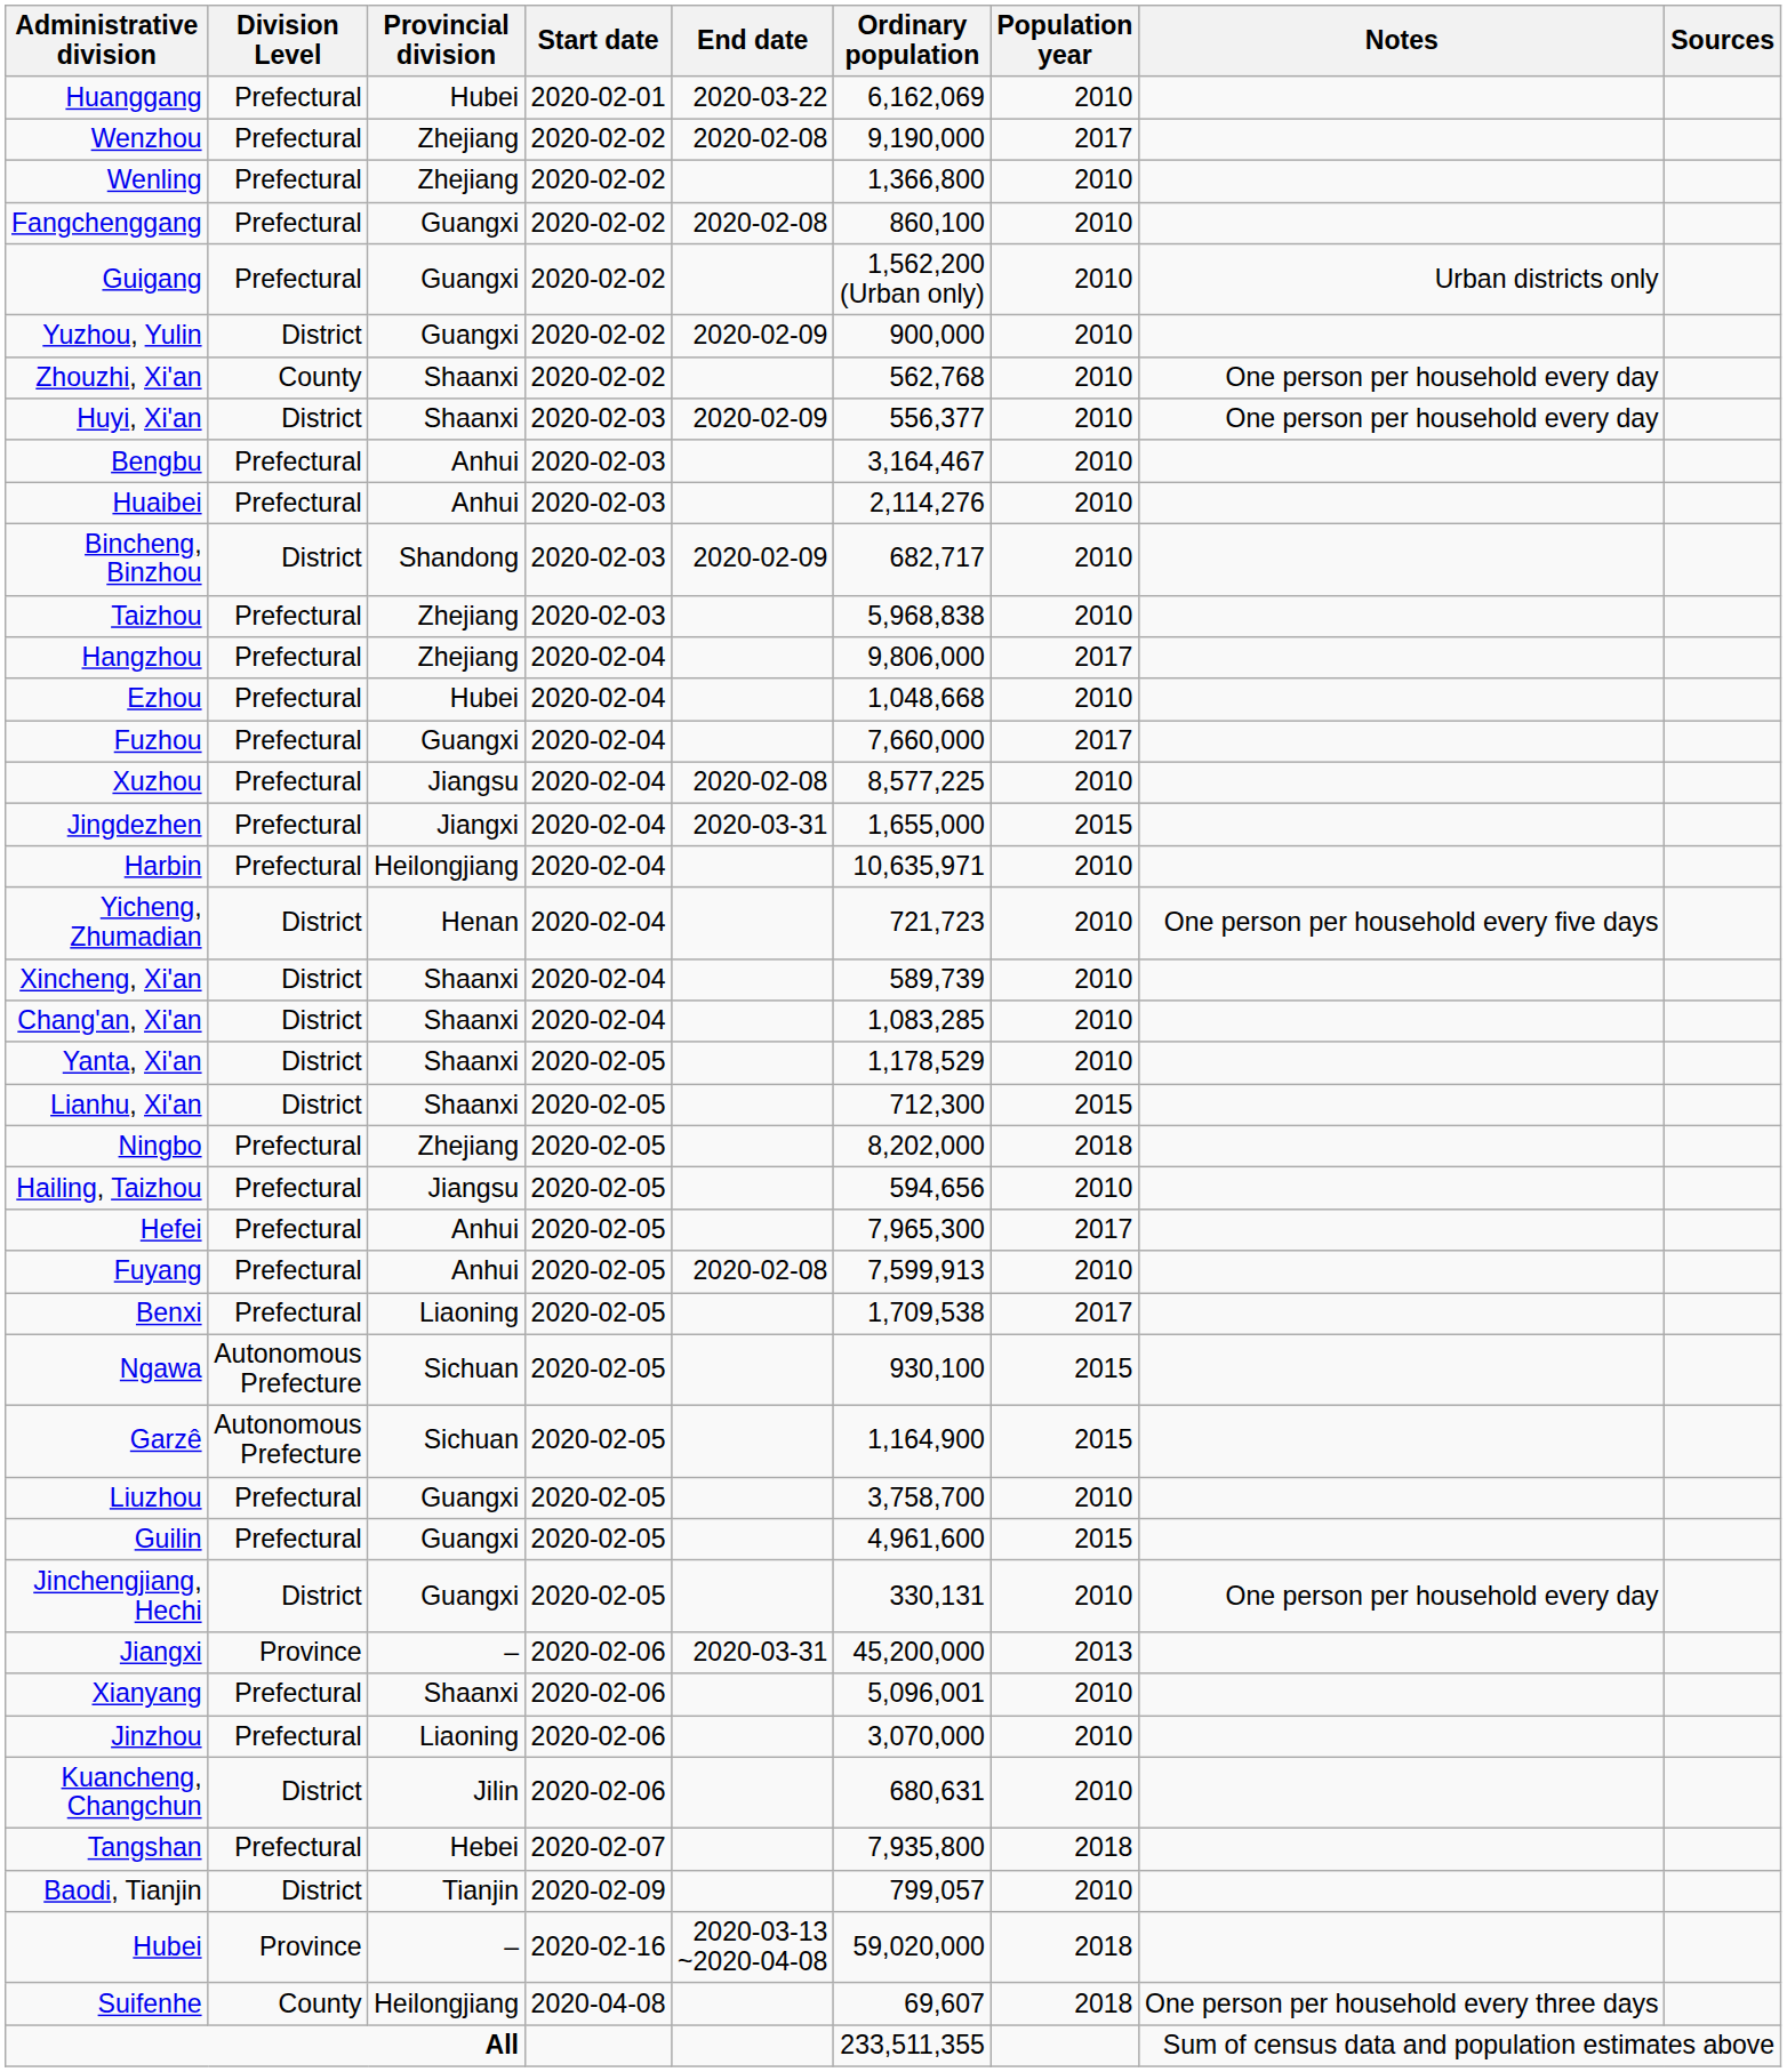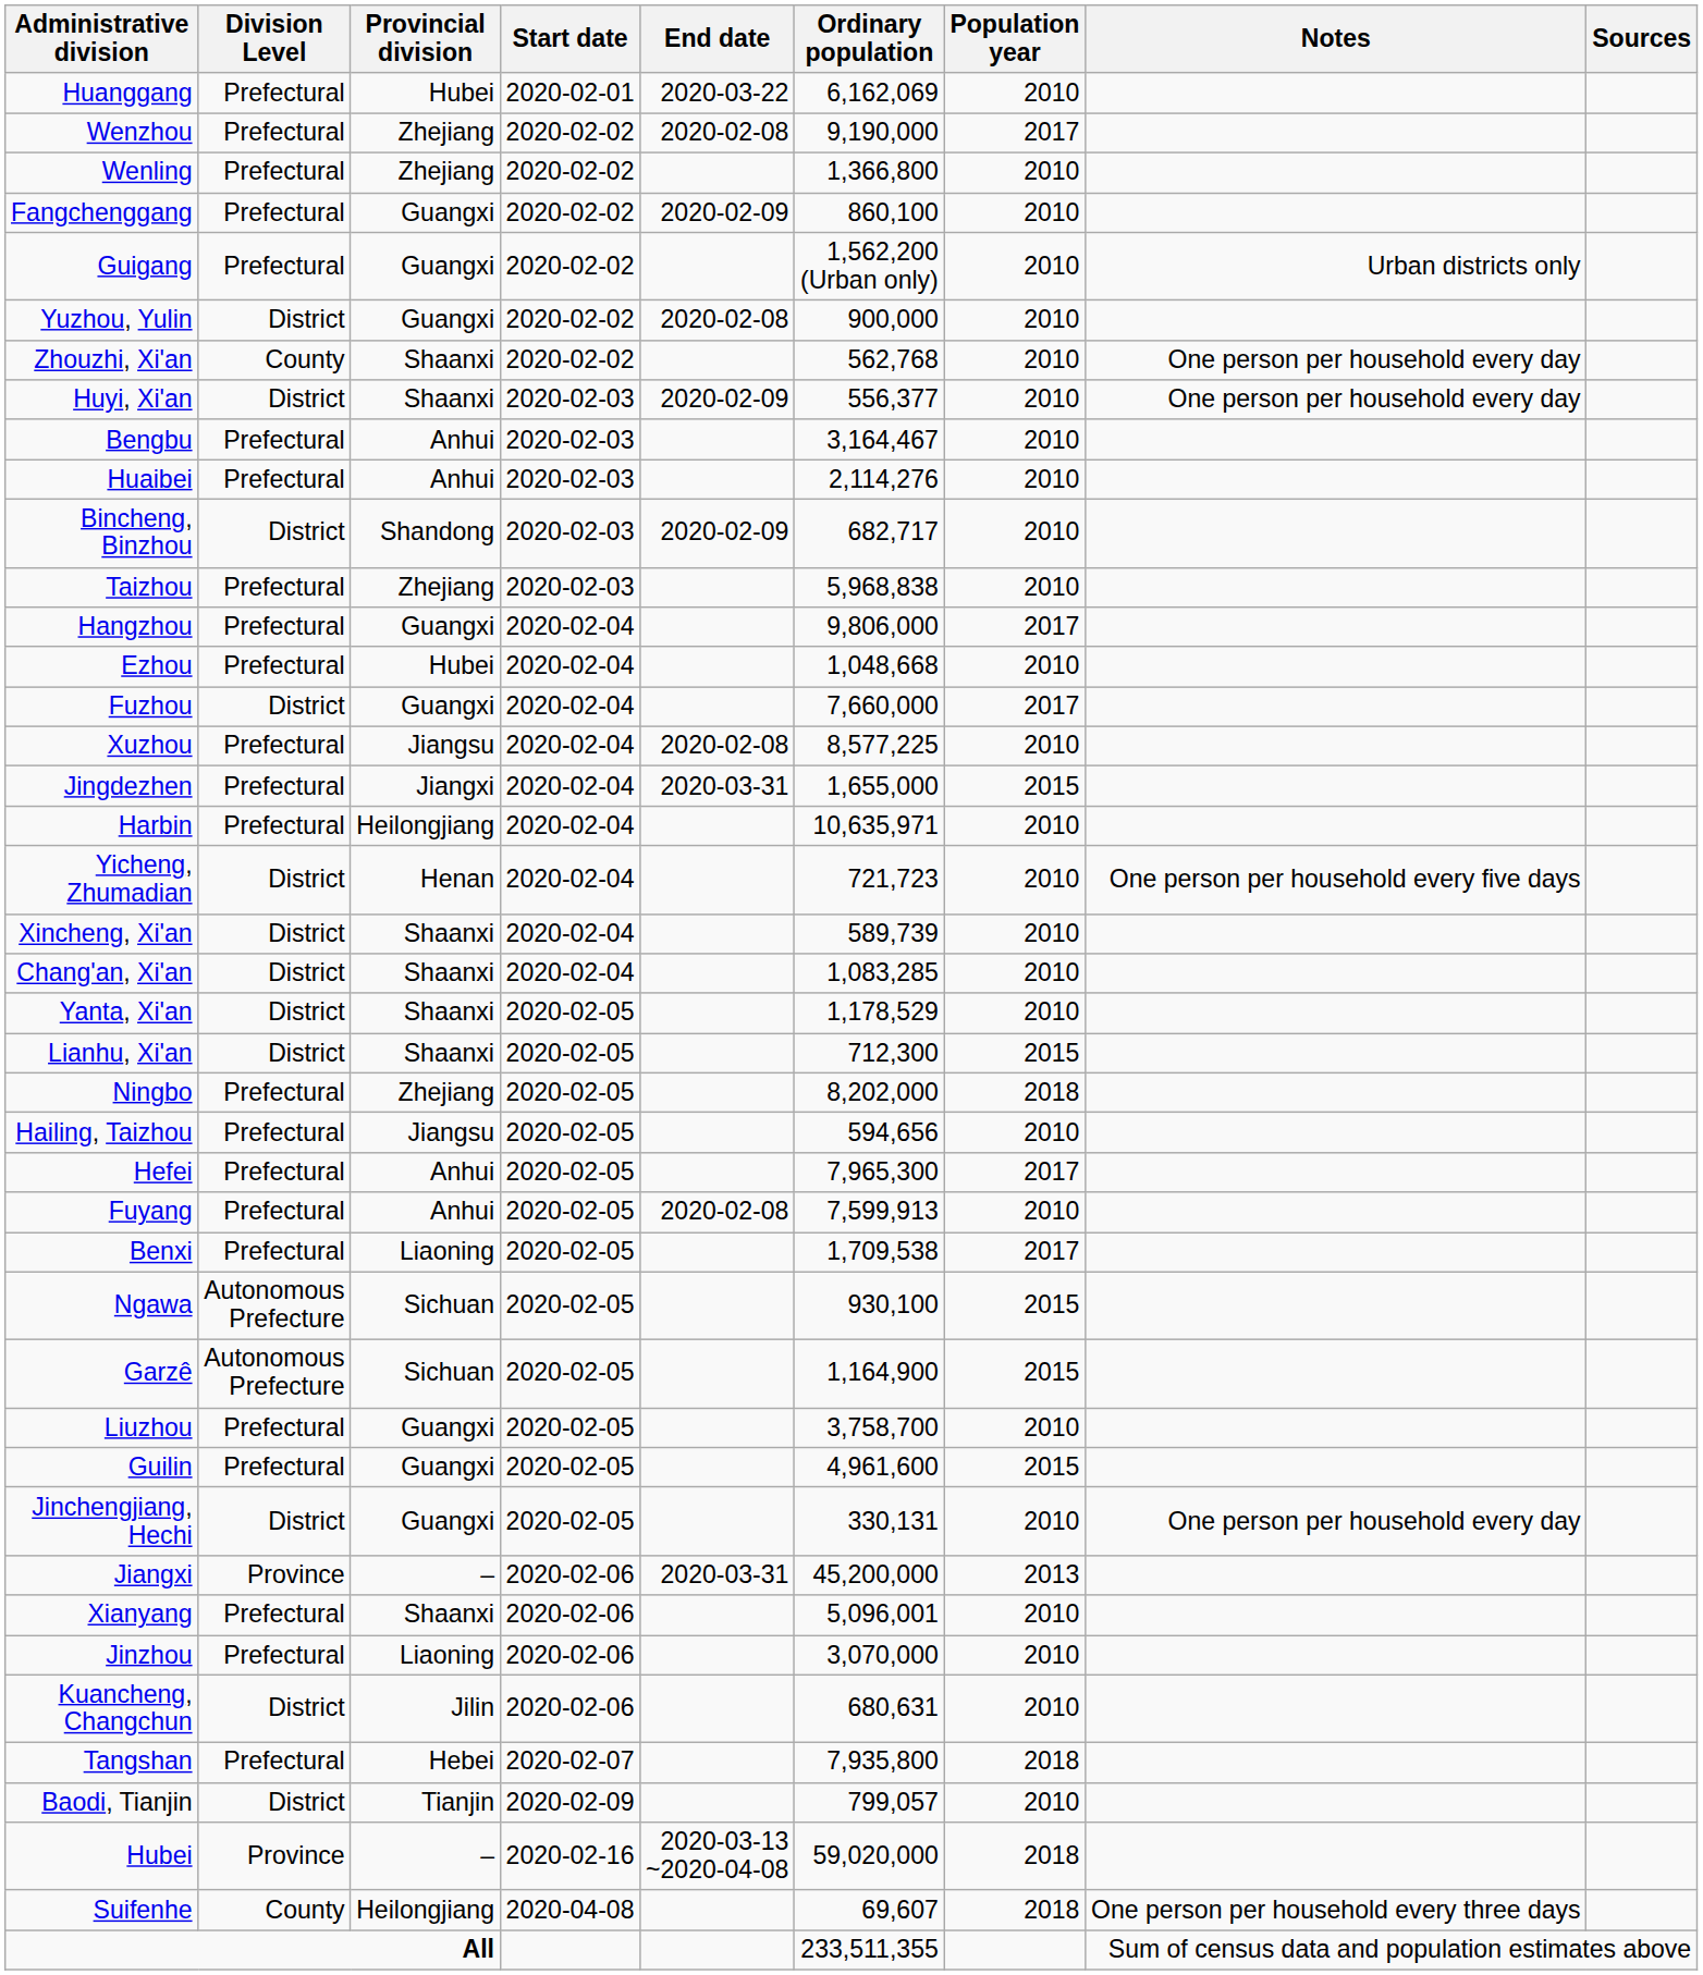 <table class="wikitable sortable mw-collapsible" style="text-align:right">
 <tr>
 <th>Administrative<br>division</th>
 <th>Division<br>Level</th>
 <th>Provincial<br>division</th>
 <th>Start date</th>
 <th>End date</th>
 <th>Ordinary<br>population</th>
 <th>Population<br>year</th>
 <th>Notes</th>
 <th>Sources</th>
 </tr>
 <tr>
 <td><a href='#'>Huanggang</a></td>
 <td>Prefectural</td>
 <td>Hubei</td>
 <td>2020-02-01</td>
 <td>2020-03-22</td>
 <td>6,162,069</td>
 <td>2010</td>
 <td></td>
 <td></td>
 </tr>
 <tr>
 <td><a href='#'>Wenzhou</a></td>
 <td>Prefectural</td>
 <td>Zhejiang</td>
 <td>2020-02-02</td>
 <td>2020-02-08</td>
 <td>9,190,000</td>
 <td>2017</td>
 <td></td>
 <td></td>
 </tr>
 <tr>
 <td><a href='#'>Wenling</a></td>
 <td>Prefectural</td>
 <td>Zhejiang</td>
 <td>2020-02-02</td>
 <td></td>
 <td>1,366,800</td>
 <td>2010</td>
 <td></td>
 <td></td>
 </tr>
 <tr>
 <td><a href='#'>Fangchenggang</a></td>
 <td>Prefectural</td>
 <td>Guangxi</td>
 <td>2020-02-02</td>
-<td>2020-02-08</td>
+<td>2020-02-09</td>
 <td>860,100</td>
 <td>2010</td>
 <td></td>
 <td></td>
 </tr>
 <tr>
 <td><a href='#'>Guigang</a></td>
 <td>Prefectural</td>
 <td>Guangxi</td>
 <td>2020-02-02</td>
 <td></td>
 <td>1,562,200<br>(Urban only)</td>
 <td>2010</td>
 <td>Urban districts only</td>
 <td></td>
 </tr>
 <tr>
 <td><a href='#'>Yuzhou</a>, <a href='#'>Yulin</a></td>
 <td>District</td>
 <td>Guangxi</td>
 <td>2020-02-02</td>
-<td>2020-02-09</td>
+<td>2020-02-08</td>
 <td>900,000</td>
 <td>2010</td>
 <td></td>
 <td></td>
 </tr>
 <tr>
 <td><a href='#'>Zhouzhi</a>, <a href='#'>Xi'an</a></td>
 <td>County</td>
 <td>Shaanxi</td>
 <td>2020-02-02</td>
 <td></td>
 <td>562,768</td>
 <td>2010</td>
 <td>One person per household every day</td>
 <td></td>
 </tr>
 <tr>
 <td><a href='#'>Huyi</a>, <a href='#'>Xi'an</a></td>
 <td>District</td>
 <td>Shaanxi</td>
 <td>2020-02-03</td>
 <td>2020-02-09</td>
 <td>556,377</td>
 <td>2010</td>
 <td>One person per household every day</td>
 <td></td>
 </tr>
 <tr>
 <td><a href='#'>Bengbu</a></td>
 <td>Prefectural</td>
 <td>Anhui</td>
 <td>2020-02-03</td>
 <td></td>
 <td>3,164,467</td>
 <td>2010</td>
 <td></td>
 <td></td>
 </tr>
 <tr>
 <td><a href='#'>Huaibei</a></td>
 <td>Prefectural</td>
 <td>Anhui</td>
 <td>2020-02-03</td>
 <td></td>
 <td>2,114,276</td>
 <td>2010</td>
 <td></td>
 <td></td>
 </tr>
 <tr>
 <td><a href='#'>Bincheng</a>,<br><a href='#'>Binzhou</a></td>
 <td>District</td>
 <td>Shandong</td>
 <td>2020-02-03</td>
 <td>2020-02-09</td>
 <td>682,717</td>
 <td>2010</td>
 <td></td>
 <td></td>
 </tr>
 <tr>
 <td><a href='#'>Taizhou</a></td>
 <td>Prefectural</td>
 <td>Zhejiang</td>
 <td>2020-02-03</td>
 <td></td>
 <td>5,968,838</td>
 <td>2010</td>
 <td></td>
 <td></td>
 </tr>
 <tr>
 <td><a href='#'>Hangzhou</a></td>
 <td>Prefectural</td>
-<td>Zhejiang</td>
+<td>Guangxi</td>
 <td>2020-02-04</td>
 <td></td>
 <td>9,806,000</td>
 <td>2017</td>
 <td></td>
 <td></td>
 </tr>
 <tr>
 <td><a href='#'>Ezhou</a></td>
 <td>Prefectural</td>
 <td>Hubei</td>
 <td>2020-02-04</td>
 <td></td>
 <td>1,048,668</td>
 <td>2010</td>
 <td></td>
 <td></td>
 </tr>
 <tr>
 <td><a href='#'>Fuzhou</a></td>
-<td>Prefectural</td>
+<td>District</td>
 <td>Guangxi</td>
 <td>2020-02-04</td>
 <td></td>
 <td>7,660,000</td>
 <td>2017</td>
 <td></td>
 <td></td>
 </tr>
 <tr>
 <td><a href='#'>Xuzhou</a></td>
 <td>Prefectural</td>
 <td>Jiangsu</td>
 <td>2020-02-04</td>
 <td>2020-02-08</td>
 <td>8,577,225</td>
 <td>2010</td>
 <td></td>
 <td></td>
 </tr>
 <tr>
 <td><a href='#'>Jingdezhen</a></td>
 <td>Prefectural</td>
 <td>Jiangxi</td>
 <td>2020-02-04</td>
 <td>2020-03-31</td>
 <td>1,655,000</td>
 <td>2015</td>
 <td></td>
 <td></td>
 </tr>
 <tr>
 <td><a href='#'>Harbin</a></td>
 <td>Prefectural</td>
 <td>Heilongjiang</td>
 <td>2020-02-04</td>
 <td></td>
 <td>10,635,971</td>
 <td>2010</td>
 <td></td>
 <td></td>
 </tr>
 <tr>
 <td><a href='#'>Yicheng</a>,<br><a href='#'>Zhumadian</a></td>
 <td>District</td>
 <td>Henan</td>
 <td>2020-02-04</td>
 <td></td>
 <td>721,723</td>
 <td>2010</td>
 <td>One person per household every five days</td>
 <td></td>
 </tr>
 <tr>
 <td><a href='#'>Xincheng</a>, <a href='#'>Xi'an</a></td>
 <td>District</td>
 <td>Shaanxi</td>
 <td>2020-02-04</td>
 <td></td>
 <td>589,739</td>
 <td>2010</td>
 <td></td>
 <td></td>
 </tr>
 <tr>
 <td><a href='#'>Chang'an</a>, <a href='#'>Xi'an</a></td>
 <td>District</td>
 <td>Shaanxi</td>
 <td>2020-02-04</td>
 <td></td>
 <td>1,083,285</td>
 <td>2010</td>
 <td></td>
 <td></td>
 </tr>
 <tr>
 <td><a href='#'>Yanta</a>, <a href='#'>Xi'an</a></td>
 <td>District</td>
 <td>Shaanxi</td>
 <td>2020-02-05</td>
 <td></td>
 <td>1,178,529</td>
 <td>2010</td>
 <td></td>
 <td></td>
 </tr>
 <tr>
 <td><a href='#'>Lianhu</a>, <a href='#'>Xi'an</a></td>
 <td>District</td>
 <td>Shaanxi</td>
 <td>2020-02-05</td>
 <td></td>
 <td>712,300</td>
 <td>2015</td>
 <td></td>
 <td></td>
 </tr>
 <tr>
 <td><a href='#'>Ningbo</a></td>
 <td>Prefectural</td>
 <td>Zhejiang</td>
 <td>2020-02-05</td>
 <td></td>
 <td>8,202,000</td>
 <td>2018</td>
 <td></td>
 <td></td>
 </tr>
 <tr>
 <td><a href='#'>Hailing</a>, <a href='#'>Taizhou</a></td>
 <td>Prefectural</td>
 <td>Jiangsu</td>
 <td>2020-02-05</td>
 <td></td>
 <td>594,656</td>
 <td>2010</td>
 <td></td>
 <td></td>
 </tr>
 <tr>
 <td><a href='#'>Hefei</a></td>
 <td>Prefectural</td>
 <td>Anhui</td>
 <td>2020-02-05</td>
 <td></td>
 <td>7,965,300</td>
 <td>2017</td>
 <td></td>
 <td></td>
 </tr>
 <tr>
 <td><a href='#'>Fuyang</a></td>
 <td>Prefectural</td>
 <td>Anhui</td>
 <td>2020-02-05</td>
 <td>2020-02-08</td>
 <td>7,599,913</td>
 <td>2010</td>
 <td></td>
 <td></td>
 </tr>
 <tr>
 <td><a href='#'>Benxi</a></td>
 <td>Prefectural</td>
 <td>Liaoning</td>
 <td>2020-02-05</td>
 <td></td>
 <td>1,709,538</td>
 <td>2017</td>
 <td></td>
 <td></td>
 </tr>
 <tr>
 <td><a href='#'>Ngawa</a></td>
 <td>Autonomous<br>Prefecture</td>
 <td>Sichuan</td>
 <td>2020-02-05</td>
 <td></td>
 <td>930,100</td>
 <td>2015</td>
 <td></td>
 <td></td>
 </tr>
 <tr>
 <td><a href='#'>Garzê</a></td>
 <td>Autonomous<br>Prefecture</td>
 <td>Sichuan</td>
 <td>2020-02-05</td>
 <td></td>
 <td>1,164,900</td>
 <td>2015</td>
 <td></td>
 <td></td>
 </tr>
 <tr>
 <td><a href='#'>Liuzhou</a></td>
 <td>Prefectural</td>
 <td>Guangxi</td>
 <td>2020-02-05</td>
 <td></td>
 <td>3,758,700</td>
 <td>2010</td>
 <td></td>
 <td></td>
 </tr>
 <tr>
 <td><a href='#'>Guilin</a></td>
 <td>Prefectural</td>
 <td>Guangxi</td>
 <td>2020-02-05</td>
 <td></td>
 <td>4,961,600</td>
 <td>2015</td>
 <td></td>
 <td></td>
 </tr>
 <tr>
 <td><a href='#'>Jinchengjiang</a>,<br><a href='#'>Hechi</a></td>
 <td>District</td>
 <td>Guangxi</td>
 <td>2020-02-05</td>
 <td></td>
 <td>330,131</td>
 <td>2010</td>
 <td>One person per household every day</td>
 <td></td>
 </tr>
 <tr>
 <td><a href='#'>Jiangxi</a></td>
 <td>Province</td>
 <td>–</td>
 <td>2020-02-06</td>
 <td>2020-03-31</td>
 <td>45,200,000</td>
 <td>2013</td>
 <td></td>
 <td></td>
 </tr>
 <tr>
 <td><a href='#'>Xianyang</a></td>
 <td>Prefectural</td>
 <td>Shaanxi</td>
 <td>2020-02-06</td>
 <td></td>
 <td>5,096,001</td>
 <td>2010</td>
 <td></td>
 <td></td>
 </tr>
 <tr>
 <td><a href='#'>Jinzhou</a></td>
 <td>Prefectural</td>
 <td>Liaoning</td>
 <td>2020-02-06</td>
 <td></td>
 <td>3,070,000</td>
 <td>2010</td>
 <td></td>
 <td></td>
 </tr>
 <tr>
 <td><a href='#'>Kuancheng</a>,<br><a href='#'>Changchun</a></td>
 <td>District</td>
 <td>Jilin</td>
 <td>2020-02-06</td>
 <td></td>
 <td>680,631</td>
 <td>2010</td>
 <td></td>
 <td></td>
 </tr>
 <tr>
 <td><a href='#'>Tangshan</a></td>
 <td>Prefectural</td>
 <td>Hebei</td>
 <td>2020-02-07</td>
 <td></td>
 <td>7,935,800</td>
 <td>2018</td>
 <td></td>
 <td></td>
 </tr>
 <tr>
 <td><a href='#'>Baodi</a>, Tianjin</td>
 <td>District</td>
 <td>Tianjin</td>
 <td>2020-02-09</td>
 <td></td>
 <td>799,057</td>
 <td>2010</td>
 <td></td>
 <td></td>
 </tr>
 <tr>
 <td><a href='#'>Hubei</a></td>
 <td>Province</td>
 <td>–</td>
 <td>2020-02-16</td>
 <td>2020-03-13<br>~2020-04-08</td>
 <td>59,020,000</td>
 <td>2018</td>
 <td></td>
 <td></td>
 </tr>
 <tr>
 <td><a href='#'>Suifenhe</a></td>
 <td>County</td>
 <td>Heilongjiang</td>
 <td>2020-04-08</td>
 <td></td>
 <td>69,607</td>
 <td>2018</td>
 <td>One person per household every three days</td>
 <td></td>
 </tr>
 <tr>
 <td colspan="3"><strong>All</strong></td>
 <td></td>
 <td></td>
 <td>233,511,355</td>
 <td></td>
 <td colspan="2">Sum of census data and population estimates above</td>
 </tr>
 </table>
